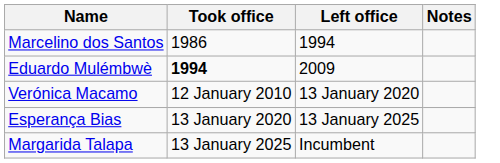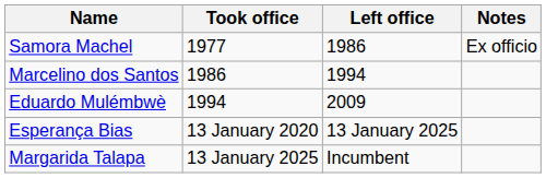 <table class="wikitable">
 <tr>
 <th>Name</th>
 <th>Took office</th>
 <th>Left office</th>
 <th>Notes</th>
+</tr>
+<tr>
+<td><a href='#'>Samora Machel</a></td>
+<td>1977</td>
+<td>1986</td>
+<td>Ex officio</td>
 </tr>
 <tr>
 <td><a href='#'>Marcelino dos Santos</a></td>
 <td>1986</td>
 <td>1994</td>
 <td></td>
 </tr>
 <tr>
 <td><a href='#'>Eduardo Mulémbwè</a></td>
-<td><strong>1994</strong></td>
+<td>1994</td>
 <td>2009</td>
-<td></td>
-</tr>
-<tr>
-<td><a href='#'>Verónica Macamo</a></td>
-<td>12 January 2010</td>
-<td>13 January 2020</td>
 <td></td>
 </tr>
 <tr>
 <td><a href='#'>Esperança Bias</a></td>
 <td>13 January 2020</td>
 <td>13 January 2025</td>
 <td></td>
 </tr>
 <tr>
 <td><a href='#'>Margarida Talapa</a></td>
 <td>13 January 2025</td>
 <td>Incumbent</td>
 <td></td>
 </tr>
 </table>
